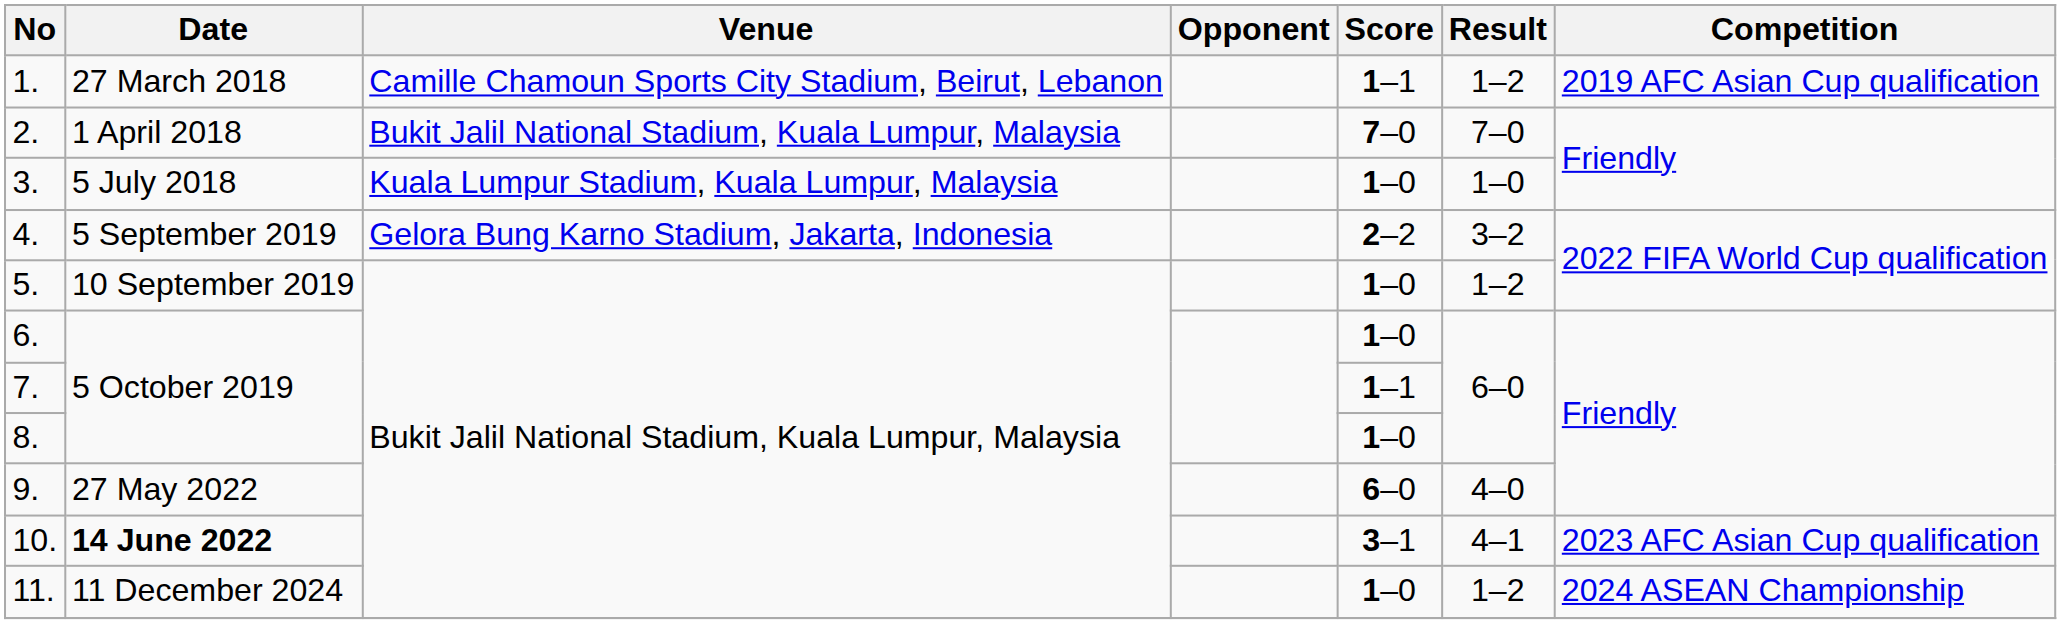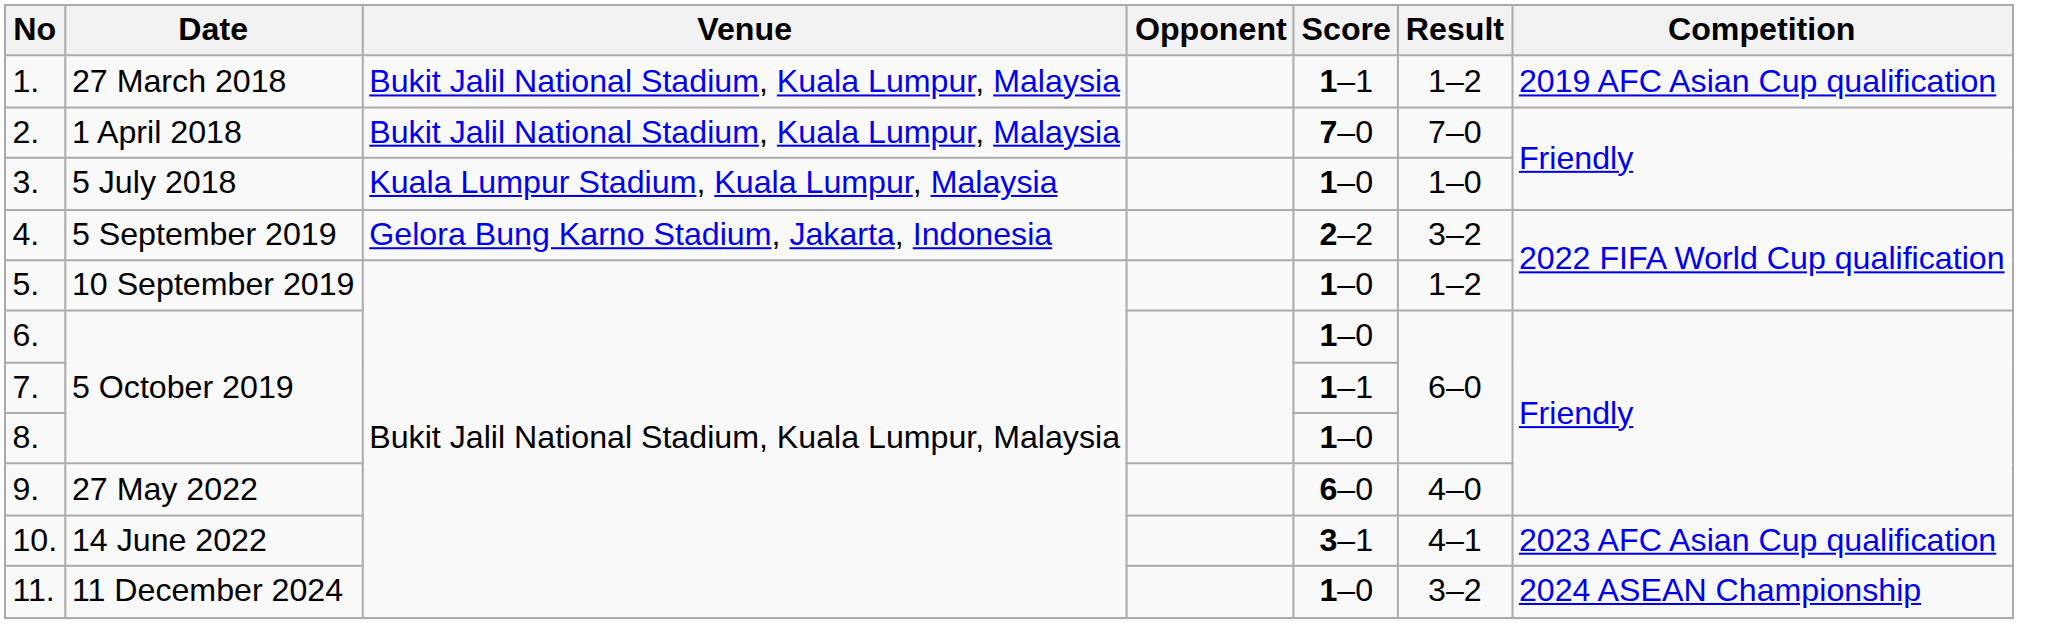 <table class="wikitable" style="font-size:100%;">
 <tr>
 <th>No</th>
 <th>Date</th>
 <th>Venue</th>
 <th>Opponent</th>
 <th>Score</th>
 <th>Result</th>
 <th>Competition</th>
 </tr>
 <tr>
 <td>1.</td>
 <td>27 March 2018</td>
-<td><a href='#'>Camille Chamoun Sports City Stadium</a>, <a href='#'>Beirut</a>, <a href='#'>Lebanon</a></td>
+<td><a href='#'>Bukit Jalil National Stadium</a>, <a href='#'>Kuala Lumpur</a>, <a href='#'>Malaysia</a></td>
 <td></td>
 <td align=center><strong>1</strong>–1</td>
 <td align=center>1–2</td>
 <td><a href='#'>2019 AFC Asian Cup qualification</a></td>
 </tr>
 <tr>
 <td>2.</td>
 <td>1 April 2018</td>
 <td><a href='#'>Bukit Jalil National Stadium</a>, <a href='#'>Kuala Lumpur</a>, <a href='#'>Malaysia</a></td>
 <td></td>
 <td align=center><strong>7</strong>–0</td>
 <td align=center>7–0</td>
 <td rowspan=2><a href='#'>Friendly</a></td>
 </tr>
 <tr>
 <td>3.</td>
 <td>5 July 2018</td>
 <td><a href='#'>Kuala Lumpur Stadium</a>, <a href='#'>Kuala Lumpur</a>, <a href='#'>Malaysia</a></td>
 <td></td>
 <td align=center><strong>1</strong>–0</td>
 <td align=center>1–0</td>
 </tr>
 <tr>
 <td>4.</td>
 <td>5 September 2019</td>
 <td><a href='#'>Gelora Bung Karno Stadium</a>, <a href='#'>Jakarta</a>, <a href='#'>Indonesia</a></td>
 <td></td>
 <td align=center><strong>2</strong>–2</td>
 <td align=center>3–2</td>
 <td rowspan=2><a href='#'>2022 FIFA World Cup qualification</a></td>
 </tr>
 <tr>
 <td>5.</td>
 <td>10 September 2019</td>
 <td rowspan=7>Bukit Jalil National Stadium, Kuala Lumpur, Malaysia</td>
 <td></td>
 <td align=center><strong>1</strong>–0</td>
 <td align=center>1–2</td>
 </tr>
 <tr>
 <td>6.</td>
 <td rowspan="3">5 October 2019</td>
 <td rowspan="3"></td>
 <td align=center><strong>1</strong>–0</td>
 <td rowspan="3" align=center>6–0</td>
 <td rowspan=4><a href='#'>Friendly</a></td>
 </tr>
 <tr>
 <td>7.</td>
 <td align=center><strong>1</strong>–1</td>
 </tr>
 <tr>
 <td>8.</td>
 <td align=center><strong>1</strong>–0</td>
 </tr>
 <tr>
 <td>9.</td>
 <td>27 May 2022</td>
 <td></td>
 <td align="center"><strong>6</strong>–0</td>
 <td align=center>4–0</td>
 </tr>
 <tr>
 <td>10.</td>
-<td><strong>14 June 2022</strong></td>
+<td>14 June 2022</td>
 <td></td>
 <td align=center><strong>3</strong>–1</td>
 <td align=center>4–1</td>
 <td><a href='#'>2023 AFC Asian Cup qualification</a></td>
 </tr>
 <tr>
 <td>11.</td>
 <td>11 December 2024</td>
 <td></td>
 <td align=center><strong>1</strong>–0</td>
-<td align=center>1–2</td>
+<td align=center>3–2</td>
 <td><a href='#'>2024 ASEAN Championship</a></td>
 </tr>
 <tr>
 </tr>
 </table>
